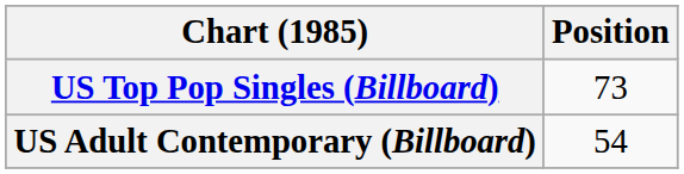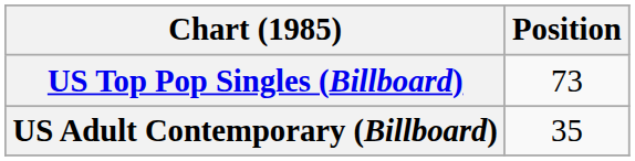 <table class="wikitable sortable plainrowheaders">
 <tr>
 <th>Chart (1985)</th>
 <th>Position</th>
 </tr>
 <tr>
 <th scope="row"><a href='#'>US Top Pop Singles (<em>Billboard</em>)</a></th>
 <td style="text-align:center;">73</td>
 </tr>
 <tr>
 <th scope="row">US Adult Contemporary (<em>Billboard</em>)</th>
-<td style="text-align:center;">54</td>
+<td style="text-align:center;">35</td>
 </tr>
 </table>
